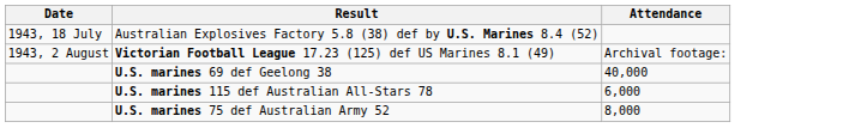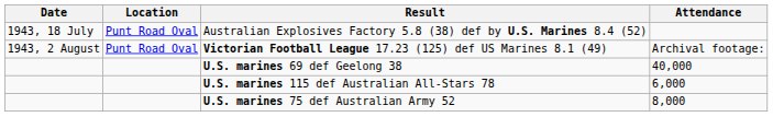 <table class="wikitable" style="font-size: 95%;">
 <tr>
 <th>Date</th>
+<th>Location</th>
 <th>Result</th>
 <th>Attendance</th>
 </tr>
 <tr>
 <td>1943, 18 July</td>
+<td><a href='#'>Punt Road Oval</a></td>
 <td>Australian Explosives Factory 5.8 (38) def by <strong>U.S. Marines</strong> 8.4 (52)</td>
 <td></td>
 </tr>
 <tr>
 <td>1943, 2 August</td>
+<td><a href='#'>Punt Road Oval</a></td>
 <td><strong>Victorian Football League</strong> 17.23 (125) def US Marines 8.1 (49)</td>
 <td> Archival footage: </td>
 </tr>
 <tr>
+<td></td>
 <td></td>
 <td><strong>U.S. marines</strong> 69 def Geelong 38</td>
 <td>40,000</td>
 </tr>
 <tr>
 <td></td>
+<td></td>
 <td><strong>U.S. marines</strong> 115 def Australian All-Stars 78</td>
 <td>6,000</td>
 </tr>
 <tr>
 <td></td>
+<td></td>
 <td><strong>U.S. marines</strong> 75 def Australian Army 52</td>
 <td>8,000</td>
 </tr>
 </table>
